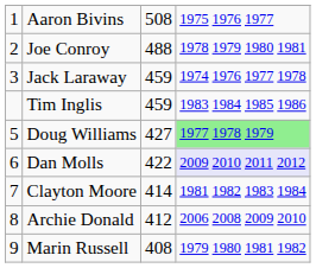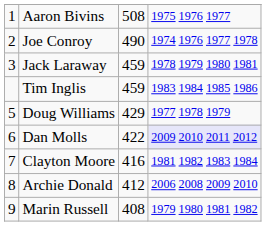 <table class="wikitable">
 <tr>
 </tr>
 <tr>
 <td>1</td>
 <td>Aaron Bivins</td>
 <td>508</td>
 <td style="font-size:80%;"><a href='#'>1975</a> <a href='#'>1976</a> <a href='#'>1977</a></td>
 </tr>
 <tr>
 <td>2</td>
 <td>Joe Conroy</td>
-<td>488</td>
-<td style="font-size:80%;"><a href='#'>1978</a> <a href='#'>1979</a> <a href='#'>1980</a> <a href='#'>1981</a></td>
+<td>490</td>
+<td style="font-size:80%;"><a href='#'>1974</a> <a href='#'>1976</a> <a href='#'>1977</a> <a href='#'>1978</a></td>
 </tr>
 <tr>
 <td>3</td>
 <td>Jack Laraway</td>
 <td>459</td>
-<td style="font-size:80%;"><a href='#'>1974</a> <a href='#'>1976</a> <a href='#'>1977</a> <a href='#'>1978</a></td>
+<td style="font-size:80%;"><a href='#'>1978</a> <a href='#'>1979</a> <a href='#'>1980</a> <a href='#'>1981</a></td>
 </tr>
 <tr>
 <td></td>
 <td>Tim Inglis</td>
 <td>459</td>
 <td style="font-size:80%;"><a href='#'>1983</a> <a href='#'>1984</a> <a href='#'>1985</a> <a href='#'>1986</a></td>
 </tr>
 <tr>
 <td>5</td>
 <td>Doug Williams</td>
-<td>427</td>
-<td style="background: lightgreen; font-size:80%;"><a href='#'>1977</a> <a href='#'>1978</a> <a href='#'>1979</a></td>
+<td>429</td>
+<td style="font-size:80%;"><a href='#'>1977</a> <a href='#'>1978</a> <a href='#'>1979</a></td>
 </tr>
 <tr>
 <td>6</td>
 <td>Dan Molls</td>
 <td>422</td>
 <td style="background: lavender; font-size:80%;"><a href='#'>2009</a> <a href='#'>2010</a> <a href='#'>2011</a> <a href='#'>2012</a></td>
 </tr>
 <tr>
 <td>7</td>
 <td>Clayton Moore</td>
-<td>414</td>
+<td>416</td>
 <td style="font-size:80%;"><a href='#'>1981</a> <a href='#'>1982</a> <a href='#'>1983</a> <a href='#'>1984</a></td>
 </tr>
 <tr>
 <td>8</td>
 <td>Archie Donald</td>
 <td>412</td>
 <td style="font-size:80%;"><a href='#'>2006</a> <a href='#'>2008</a> <a href='#'>2009</a> <a href='#'>2010</a></td>
 </tr>
 <tr>
 <td>9</td>
 <td>Marin Russell</td>
 <td>408</td>
 <td style="font-size:80%;"><a href='#'>1979</a> <a href='#'>1980</a> <a href='#'>1981</a> <a href='#'>1982</a></td>
 </tr>
 </table>
